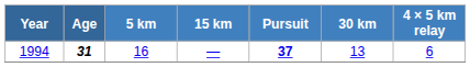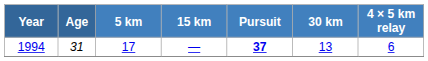 <table class="wikitable" style="font-size:95%; text-align:center; border:grey solid 1px; border-collapse:collapse; background:#ffffff;">
 <tr>
 <th style="background-color:#369; color:white; width:60px;"> Year </th>
 <th style="background-color:#369; color:white; width:40px;"> Age </th>
 <th style="background-color:#4180be; color:white; width:75px;"> 5 km </th>
 <th style="background-color:#4180be; color:white; width:75px;"> 15 km </th>
 <th style="background-color:#4180be; color:white; width:75px;"> Pursuit </th>
 <th style="background-color:#4180be; color:white; width:75px;"> 30 km </th>
 <th style="background-color:#4180be; color:white; width:75px;"> 4 × 5 km <br> relay </th>
 </tr>
 <tr>
 <td><a href='#'>1994</a></td>
-<td><strong><em>31</em></strong></td>
-<td><a href='#'>16</a></td>
+<td><em>31</em></td>
+<td><a href='#'>17</a></td>
 <td><a href='#'>—</a></td>
 <td><strong><a href='#'>37</a></strong></td>
 <td><a href='#'>13</a></td>
 <td><a href='#'>6</a></td>
 </tr>
 <tr>
 </tr>
 </table>
